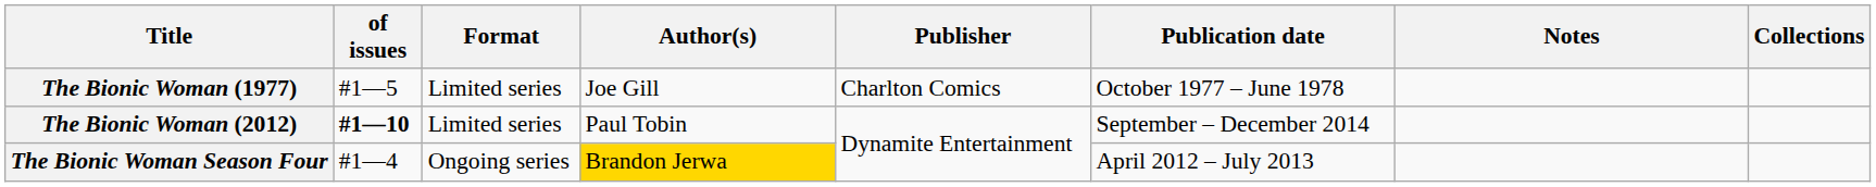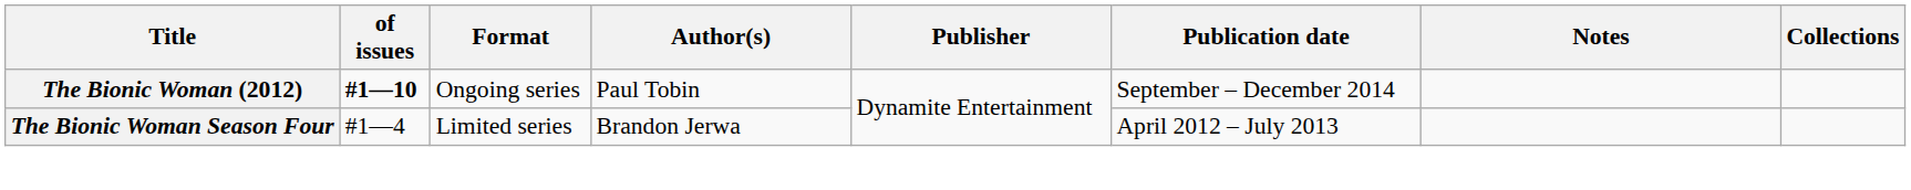 <table class="wikitable">
 <tr>
 <th>Title</th>
 <th style="width:40pt"> of issues</th>
 <th style="width:75pt">Format</th>
 <th style="width:125pt">Author(s)</th>
 <th style="width:125pt">Publisher</th>
 <th style="width:150pt">Publication date</th>
 <th style="width:175pt">Notes</th>
 <th>Collections</th>
 </tr>
 <tr>
-<th><em>The Bionic Woman</em> (1977)</th>
-<td>#1—5</td>
-<td>Limited series</td>
-<td>Joe Gill</td>
-<td>Charlton Comics</td>
-<td>October 1977 – June 1978</td>
-<td></td>
-<td></td>
-</tr>
-<tr>
 <th><em>The Bionic Woman</em> (2012)</th>
 <td><strong>#1—10</strong></td>
-<td>Limited series</td>
+<td>Ongoing series</td>
 <td>Paul Tobin</td>
 <td rowspan="2">Dynamite Entertainment</td>
 <td>September – December 2014</td>
 <td></td>
 <td></td>
 </tr>
 <tr>
 <th><em>The Bionic Woman Season Four</em></th>
 <td>#1—4</td>
-<td>Ongoing series</td>
-<td style="background: gold;">Brandon Jerwa</td>
+<td>Limited series</td>
+<td>Brandon Jerwa</td>
 <td>April 2012 – July 2013</td>
 <td></td>
 <td></td>
 </tr>
 </table>
